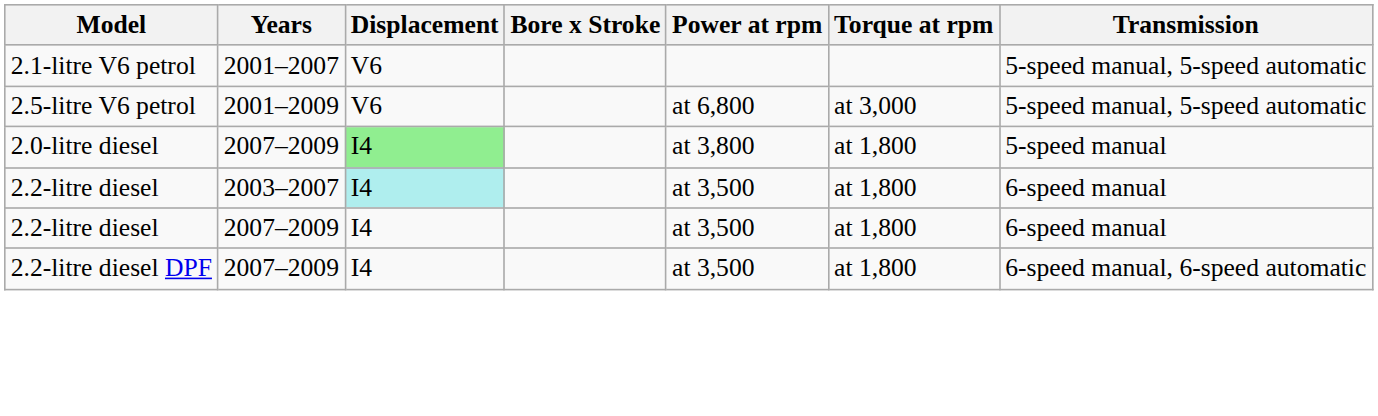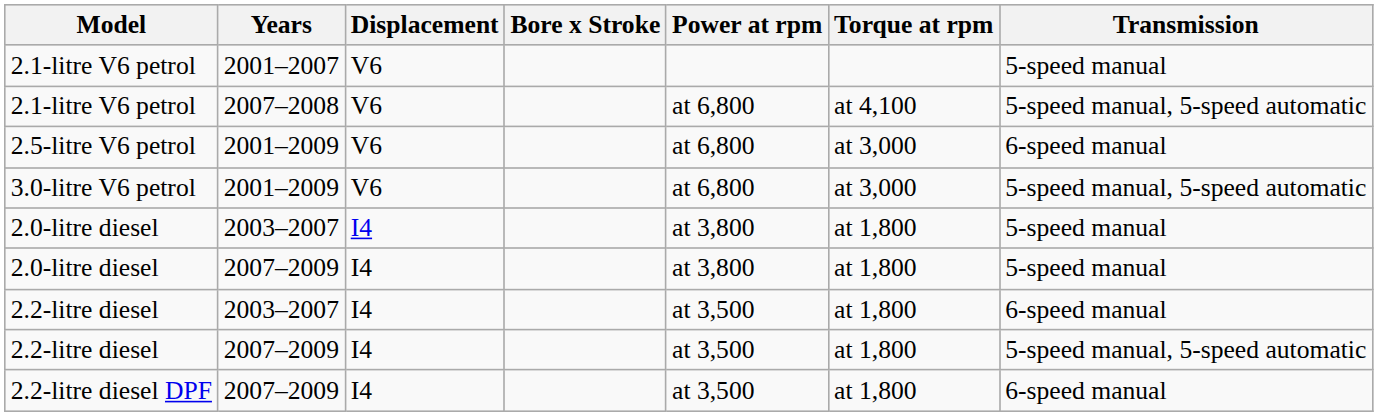 <table class="wikitable">
 <tr>
 <th>Model</th>
 <th>Years</th>
 <th>Displacement</th>
 <th>Bore x Stroke</th>
 <th>Power at rpm</th>
 <th>Torque at rpm</th>
 <th>Transmission</th>
 </tr>
 <tr>
 <td>2.1-litre V6 petrol</td>
 <td>2001–2007</td>
 <td> V6</td>
 <td></td>
 <td></td>
 <td></td>
+<td>5-speed manual</td>
+</tr>
+<tr>
+<td>2.1-litre V6 petrol</td>
+<td>2007–2008</td>
+<td> V6</td>
+<td></td>
+<td> at 6,800</td>
+<td> at 4,100</td>
 <td>5-speed manual, 5-speed automatic</td>
 </tr>
 <tr>
 <td>2.5-litre V6 petrol</td>
 <td>2001–2009</td>
 <td> V6</td>
 <td></td>
 <td> at 6,800</td>
 <td> at 3,000</td>
+<td>6-speed manual</td>
+</tr>
+<tr>
+<td>3.0-litre V6 petrol</td>
+<td>2001–2009</td>
+<td> V6</td>
+<td></td>
+<td> at 6,800</td>
+<td> at 3,000</td>
 <td>5-speed manual, 5-speed automatic</td>
 </tr>
 <tr>
 <td>2.0-litre diesel</td>
+<td>2003–2007</td>
+<td> <a href='#'>I4</a></td>
+<td></td>
+<td> at 3,800</td>
+<td> at 1,800</td>
+<td>5-speed manual</td>
+</tr>
+<tr>
+<td>2.0-litre diesel</td>
 <td>2007–2009</td>
-<td style="background: lightgreen;"> I4</td>
+<td> I4</td>
 <td></td>
 <td> at 3,800</td>
 <td> at 1,800</td>
 <td>5-speed manual</td>
 </tr>
 <tr>
 <td>2.2-litre diesel</td>
 <td>2003–2007</td>
-<td style="background: paleturquoise;"> I4</td>
+<td> I4</td>
 <td></td>
 <td> at 3,500</td>
 <td> at 1,800</td>
 <td>6-speed manual</td>
 </tr>
 <tr>
 <td>2.2-litre diesel</td>
 <td>2007–2009</td>
 <td> I4</td>
 <td></td>
 <td> at 3,500</td>
 <td> at 1,800</td>
-<td>6-speed manual</td>
+<td>5-speed manual, 5-speed automatic</td>
 </tr>
 <tr>
 <td>2.2-litre diesel <a href='#'>DPF</a></td>
 <td>2007–2009</td>
 <td> I4</td>
 <td></td>
 <td> at 3,500</td>
 <td> at 1,800</td>
-<td>6-speed manual, 6-speed automatic</td>
+<td>6-speed manual</td>
 </tr>
 </table>
